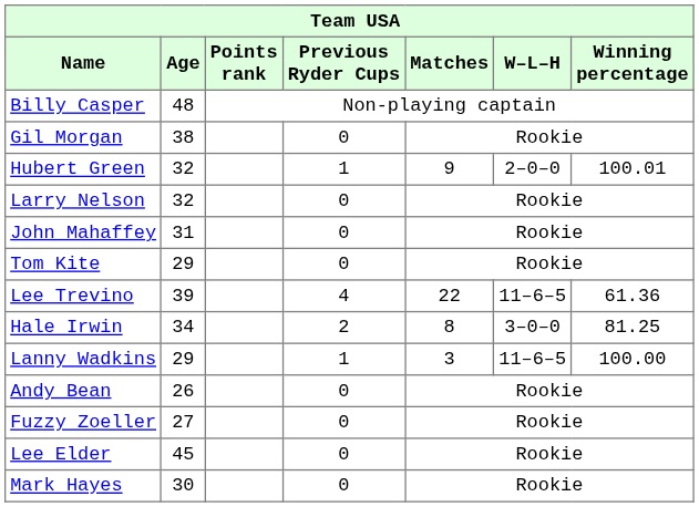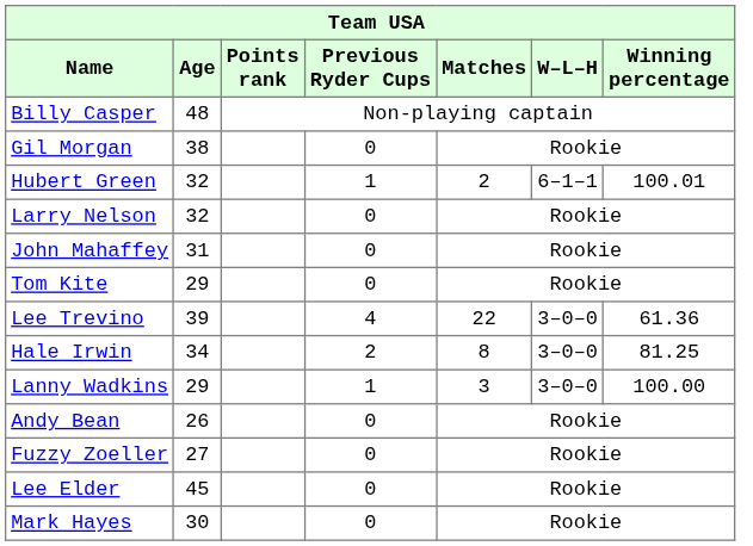 <table border="1" cellpadding="3" style="border-collapse: collapse;text-align:center">
 <tr style="background:#dfd;">
 <td colspan="7"> <strong>Team USA</strong></td>
 </tr>
 <tr style="background:#dfd;">
 <th>Name</th>
 <th>Age</th>
 <th>Points<br>rank</th>
 <th>Previous<br>Ryder Cups</th>
 <th>Matches</th>
 <th>W–L–H</th>
 <th>Winning<br>percentage</th>
 </tr>
 <tr>
 <td align=left><a href='#'>Billy Casper</a></td>
 <td>48</td>
 <td colspan="5">Non-playing captain</td>
 </tr>
 <tr>
 <td align=left><a href='#'>Gil Morgan</a></td>
 <td>38</td>
 <td></td>
 <td>0</td>
 <td colspan="3">Rookie</td>
 </tr>
 <tr>
 <td align=left><a href='#'>Hubert Green</a></td>
 <td>32</td>
 <td></td>
 <td>1</td>
-<td>9</td>
-<td>2–0–0</td>
+<td>2</td>
+<td>6–1–1</td>
 <td>100.01</td>
 </tr>
 <tr>
 <td align=left><a href='#'>Larry Nelson</a></td>
 <td>32</td>
 <td></td>
 <td>0</td>
 <td colspan="3">Rookie</td>
 </tr>
 <tr>
 <td align=left><a href='#'>John Mahaffey</a></td>
 <td>31</td>
 <td></td>
 <td>0</td>
 <td colspan="3">Rookie</td>
 </tr>
 <tr>
 <td align=left><a href='#'>Tom Kite</a></td>
 <td>29</td>
 <td></td>
 <td>0</td>
 <td colspan="3">Rookie</td>
 </tr>
 <tr>
 <td align=left><a href='#'>Lee Trevino</a></td>
 <td>39</td>
 <td></td>
 <td>4</td>
 <td>22</td>
-<td>11–6–5</td>
+<td>3–0–0</td>
 <td>61.36</td>
 </tr>
 <tr>
 <td align=left><a href='#'>Hale Irwin</a></td>
 <td>34</td>
 <td></td>
 <td>2</td>
 <td>8</td>
 <td>3–0–0</td>
 <td>81.25</td>
 </tr>
 <tr>
 <td align=left><a href='#'>Lanny Wadkins</a></td>
 <td>29</td>
 <td></td>
 <td>1</td>
 <td>3</td>
-<td>11–6–5</td>
+<td>3–0–0</td>
 <td>100.00</td>
 </tr>
 <tr>
 <td align=left><a href='#'>Andy Bean</a></td>
 <td>26</td>
 <td></td>
 <td>0</td>
 <td colspan="3">Rookie</td>
 </tr>
 <tr>
 <td align=left><a href='#'>Fuzzy Zoeller</a></td>
 <td>27</td>
 <td></td>
 <td>0</td>
 <td colspan="3">Rookie</td>
 </tr>
 <tr>
 <td align=left><a href='#'>Lee Elder</a></td>
 <td>45</td>
 <td></td>
 <td>0</td>
 <td colspan="3">Rookie</td>
 </tr>
 <tr>
 <td align=left><a href='#'>Mark Hayes</a></td>
 <td>30</td>
 <td></td>
 <td>0</td>
 <td colspan="3">Rookie</td>
 </tr>
 </table>
